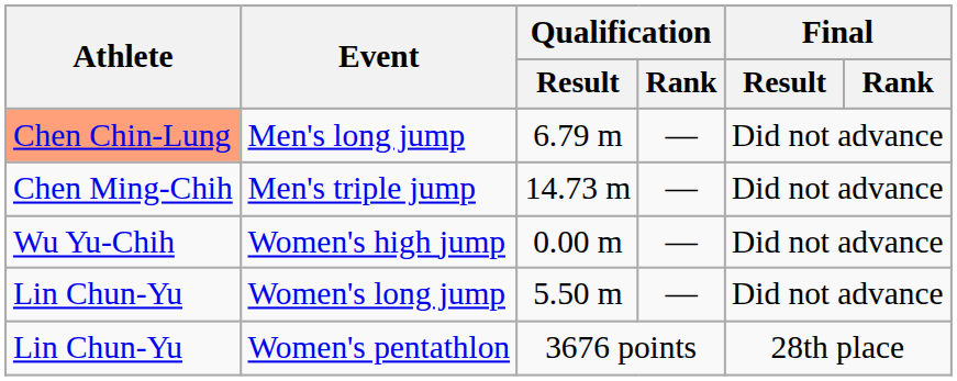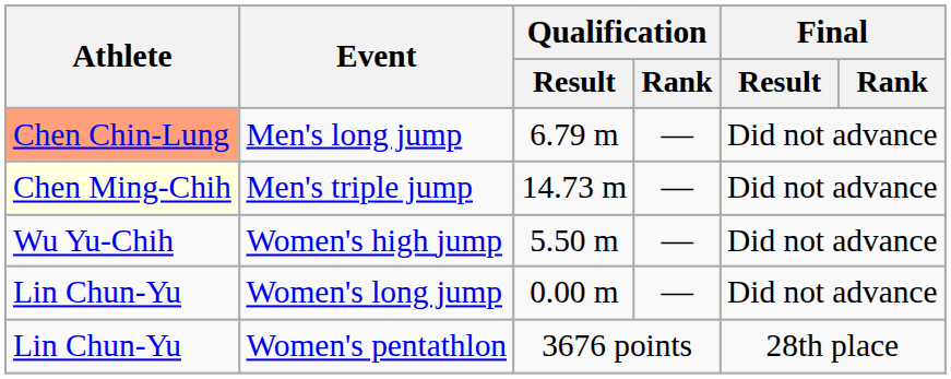 <table class="wikitable" style="font-size:90%; text-align:center">
 <tr>
 <th rowspan="2">Athlete</th>
 <th rowspan="2">Event</th>
 <th colspan="2">Qualification</th>
 <th colspan="2">Final</th>
 </tr>
 <tr style="font-size:95%">
 <th>Result</th>
 <th>Rank</th>
 <th>Result</th>
 <th>Rank</th>
 </tr>
 <tr>
 <td align="left" style="background: lightsalmon;"><a href='#'>Chen Chin-Lung</a></td>
 <td align="left"><a href='#'>Men's long jump</a></td>
 <td>6.79 m</td>
 <td>—</td>
 <td colspan="2">Did not advance</td>
 </tr>
 <tr>
-<td align="left"><a href='#'>Chen Ming-Chih</a></td>
+<td align="left" style="background: lightyellow;"><a href='#'>Chen Ming-Chih</a></td>
 <td align="left"><a href='#'>Men's triple jump</a></td>
 <td>14.73 m</td>
 <td>—</td>
 <td colspan="2">Did not advance</td>
 </tr>
 <tr>
 <td align="left"><a href='#'>Wu Yu-Chih</a></td>
 <td align="left"><a href='#'>Women's high jump</a></td>
-<td>0.00 m</td>
+<td>5.50 m</td>
 <td>—</td>
 <td colspan="2">Did not advance</td>
 </tr>
 <tr>
 <td align="left"><a href='#'>Lin Chun-Yu</a></td>
 <td align="left"><a href='#'>Women's long jump</a></td>
-<td>5.50 m</td>
+<td>0.00 m</td>
 <td>—</td>
 <td colspan="2">Did not advance</td>
 </tr>
 <tr>
 <td align="left"><a href='#'>Lin Chun-Yu</a></td>
 <td align="left"><a href='#'>Women's pentathlon</a></td>
 <td colspan="2">3676 points</td>
 <td colspan="2">28th place</td>
 </tr>
 </table>
